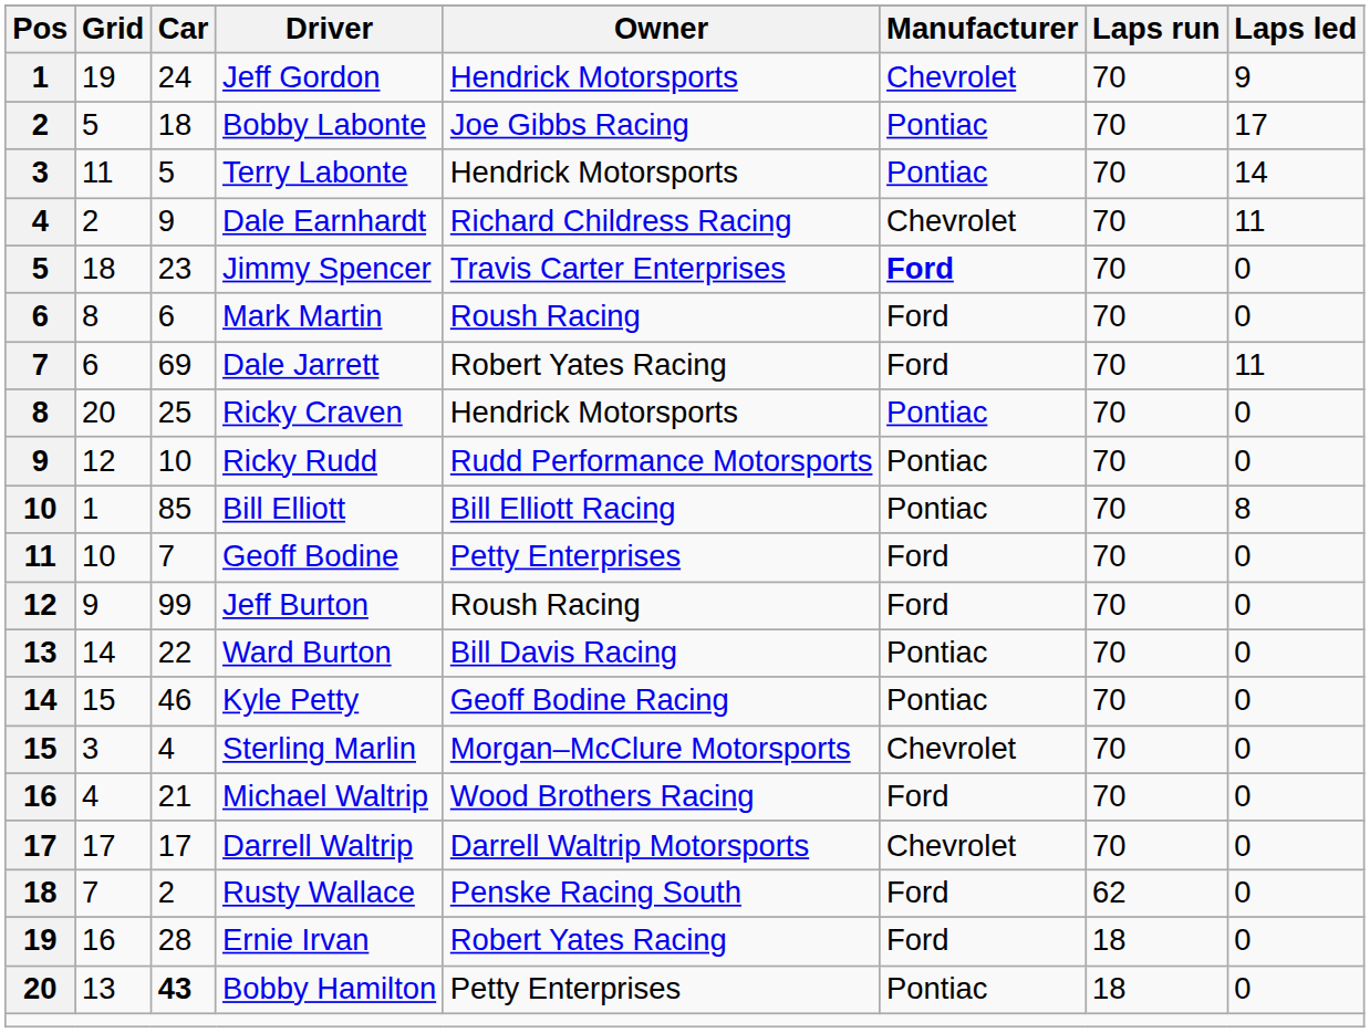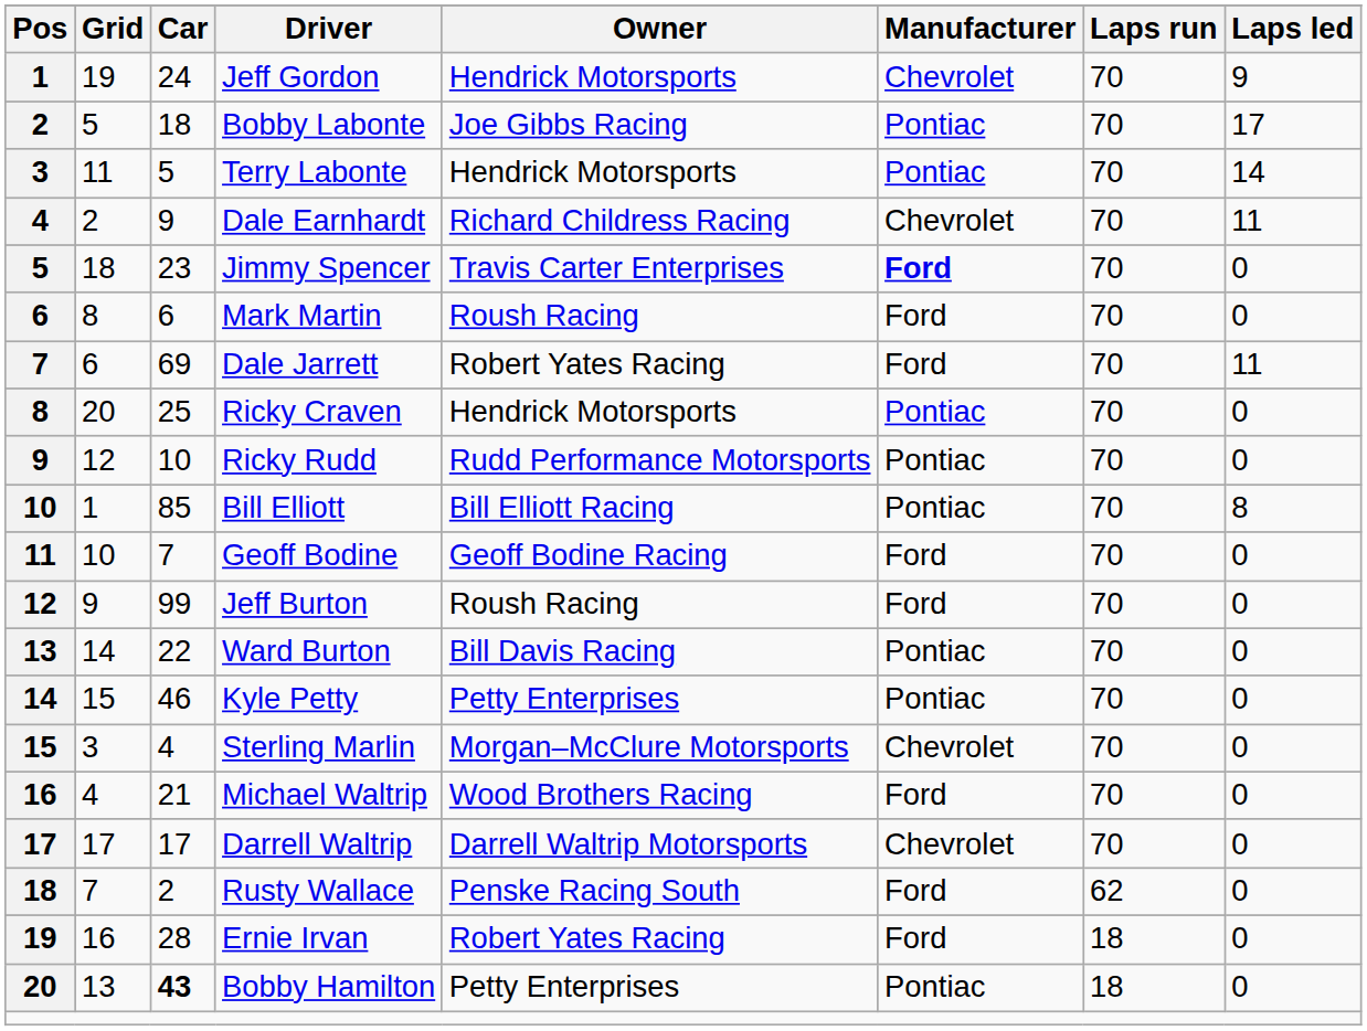 <table class="sortable wikitable" border="1">
 <tr>
 </tr>
 <tr>
 <th scope="col">Pos</th>
 <th scope="col">Grid</th>
 <th scope="col">Car</th>
 <th scope="col">Driver</th>
 <th scope="col">Owner</th>
 <th scope="col">Manufacturer</th>
 <th scope="col">Laps run</th>
 <th scope="col">Laps led</th>
 </tr>
 <tr>
 <th scope="row">1</th>
 <td>19</td>
 <td>24</td>
 <td><a href='#'>Jeff Gordon</a></td>
 <td><a href='#'>Hendrick Motorsports</a></td>
 <td><a href='#'>Chevrolet</a></td>
 <td>70</td>
 <td>9</td>
 </tr>
 <tr>
 <th scope="row">2</th>
 <td>5</td>
 <td>18</td>
 <td><a href='#'>Bobby Labonte</a></td>
 <td><a href='#'>Joe Gibbs Racing</a></td>
 <td><a href='#'>Pontiac</a></td>
 <td>70</td>
 <td>17</td>
 </tr>
 <tr>
 <th scope="row">3</th>
 <td>11</td>
 <td>5</td>
 <td><a href='#'>Terry Labonte</a></td>
 <td>Hendrick Motorsports</td>
 <td><a href='#'>Pontiac</a></td>
 <td>70</td>
 <td>14</td>
 </tr>
 <tr>
 <th scope="row">4</th>
 <td>2</td>
 <td>9</td>
 <td><a href='#'>Dale Earnhardt</a></td>
 <td><a href='#'>Richard Childress Racing</a></td>
 <td>Chevrolet</td>
 <td>70</td>
 <td>11</td>
 </tr>
 <tr>
 <th scope="row">5</th>
 <td>18</td>
 <td>23</td>
 <td><a href='#'>Jimmy Spencer</a></td>
 <td><a href='#'>Travis Carter Enterprises</a></td>
 <td><strong><a href='#'>Ford</a></strong></td>
 <td>70</td>
 <td>0</td>
 </tr>
 <tr>
 <th scope="row">6</th>
 <td>8</td>
 <td>6</td>
 <td><a href='#'>Mark Martin</a></td>
 <td><a href='#'>Roush Racing</a></td>
 <td>Ford</td>
 <td>70</td>
 <td>0</td>
 </tr>
 <tr>
 <th scope="row">7</th>
 <td>6</td>
 <td>69</td>
 <td><a href='#'>Dale Jarrett</a></td>
 <td>Robert Yates Racing</td>
 <td>Ford</td>
 <td>70</td>
 <td>11</td>
 </tr>
 <tr>
 <th scope="row">8</th>
 <td>20</td>
 <td>25</td>
 <td><a href='#'>Ricky Craven</a></td>
 <td>Hendrick Motorsports</td>
 <td><a href='#'>Pontiac</a></td>
 <td>70</td>
 <td>0</td>
 </tr>
 <tr>
 <th scope="row">9</th>
 <td>12</td>
 <td>10</td>
 <td><a href='#'>Ricky Rudd</a></td>
 <td><a href='#'>Rudd Performance Motorsports</a></td>
 <td>Pontiac</td>
 <td>70</td>
 <td>0</td>
 </tr>
 <tr>
 <th scope="row">10</th>
 <td>1</td>
 <td>85</td>
 <td><a href='#'>Bill Elliott</a></td>
 <td><a href='#'>Bill Elliott Racing</a></td>
 <td>Pontiac</td>
 <td>70</td>
 <td>8</td>
 </tr>
 <tr>
 <th scope="row">11</th>
 <td>10</td>
 <td>7</td>
 <td><a href='#'>Geoff Bodine</a></td>
-<td><a href='#'>Petty Enterprises</a></td>
+<td><a href='#'>Geoff Bodine Racing</a></td>
 <td>Ford</td>
 <td>70</td>
 <td>0</td>
 </tr>
 <tr>
 <th scope="row">12</th>
 <td>9</td>
 <td>99</td>
 <td><a href='#'>Jeff Burton</a></td>
 <td>Roush Racing</td>
 <td>Ford</td>
 <td>70</td>
 <td>0</td>
 </tr>
 <tr>
 <th scope="row">13</th>
 <td>14</td>
 <td>22</td>
 <td><a href='#'>Ward Burton</a></td>
 <td><a href='#'>Bill Davis Racing</a></td>
 <td>Pontiac</td>
 <td>70</td>
 <td>0</td>
 </tr>
 <tr>
 <th scope="row">14</th>
 <td>15</td>
 <td>46</td>
 <td><a href='#'>Kyle Petty</a></td>
-<td><a href='#'>Geoff Bodine Racing</a></td>
+<td><a href='#'>Petty Enterprises</a></td>
 <td>Pontiac</td>
 <td>70</td>
 <td>0</td>
 </tr>
 <tr>
 <th scope="row">15</th>
 <td>3</td>
 <td>4</td>
 <td><a href='#'>Sterling Marlin</a></td>
 <td><a href='#'>Morgan–McClure Motorsports</a></td>
 <td>Chevrolet</td>
 <td>70</td>
 <td>0</td>
 </tr>
 <tr>
 <th scope="row">16</th>
 <td>4</td>
 <td>21</td>
 <td><a href='#'>Michael Waltrip</a></td>
 <td><a href='#'>Wood Brothers Racing</a></td>
 <td>Ford</td>
 <td>70</td>
 <td>0</td>
 </tr>
 <tr>
 <th scope="row">17</th>
 <td>17</td>
 <td>17</td>
 <td><a href='#'>Darrell Waltrip</a></td>
 <td><a href='#'>Darrell Waltrip Motorsports</a></td>
 <td>Chevrolet</td>
 <td>70</td>
 <td>0</td>
 </tr>
 <tr>
 <th scope="row">18</th>
 <td>7</td>
 <td>2</td>
 <td><a href='#'>Rusty Wallace</a></td>
 <td><a href='#'>Penske Racing South</a></td>
 <td>Ford</td>
 <td>62</td>
 <td>0</td>
 </tr>
 <tr>
 <th scope="row">19</th>
 <td>16</td>
 <td>28</td>
 <td><a href='#'>Ernie Irvan</a></td>
 <td><a href='#'>Robert Yates Racing</a></td>
 <td>Ford</td>
 <td>18</td>
 <td>0</td>
 </tr>
 <tr>
 <th scope="row">20</th>
 <td>13</td>
 <td><strong>43</strong></td>
 <td><a href='#'>Bobby Hamilton</a></td>
 <td>Petty Enterprises</td>
 <td>Pontiac</td>
 <td>18</td>
 <td>0</td>
 </tr>
 <tr class="sortbottom">
 <td colspan="8"></td>
 </tr>
 </table>
